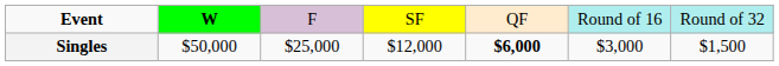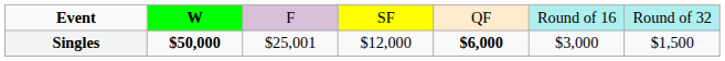 <table class=wikitable style=font-size:95%;text-align:center>
 <tr>
 <td style="width:130px"><strong>Event</strong></td>
 <td style="width:85px; background:lime"><strong>W</strong></td>
 <td style="width:85px; background:thistle">F</td>
 <td style="width:85px; background:#ffff00">SF</td>
 <td style="width:85px; background:#ffebcd">QF</td>
 <td style="width:85px; background:#afeeee">Round of 16</td>
 <td style="width:85px; background:#afeeee">Round of 32</td>
 </tr>
 <tr>
 <th style=background:#f3f3f3>Singles </th>
-<td>$50,000</td>
-<td>$25,000</td>
+<td><strong>$50,000</strong></td>
+<td>$25,001</td>
 <td>$12,000</td>
 <td><strong>$6,000</strong></td>
 <td>$3,000</td>
 <td>$1,500</td>
 </tr>
 </table>
